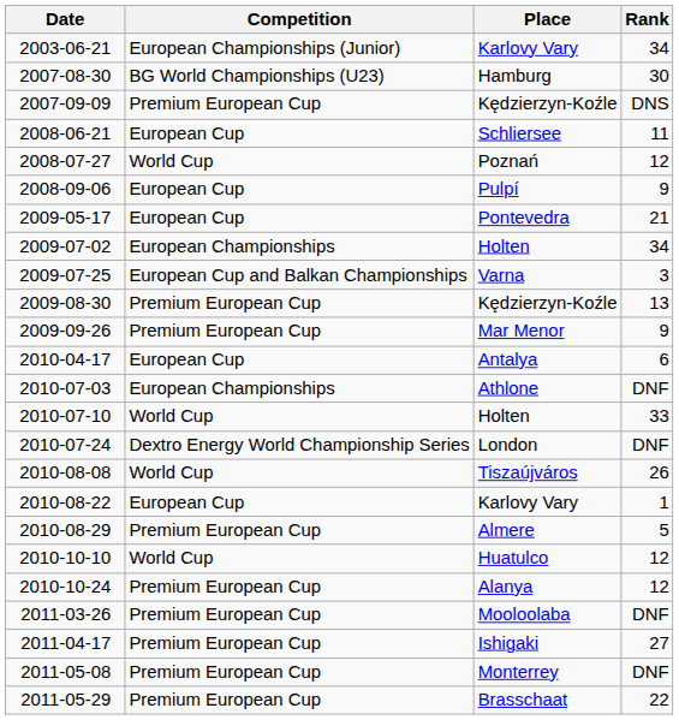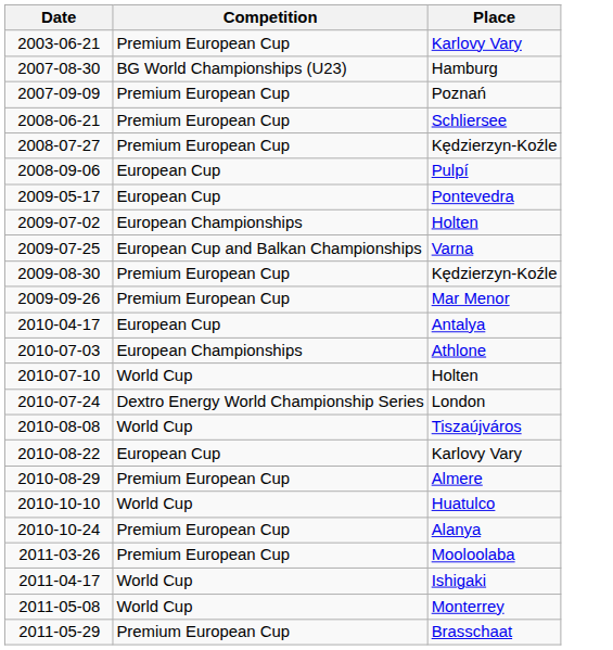 <table class="wikitable sortable">
 <tr>
 <th>Date</th>
 <th>Competition</th>
 <th>Place</th>
-<th>Rank</th>
 </tr>
 <tr>
 <td style="text-align:right">  2003-06-21  </td>
-<td>European Championships (Junior)</td>
+<td>Premium European Cup</td>
 <td><a href='#'>Karlovy Vary</a></td>
-<td style="text-align:right">34</td>
 </tr>
 <tr>
 <td style="text-align:right">  2007-08-30  </td>
 <td>BG World Championships (U23)</td>
 <td>Hamburg</td>
-<td style="text-align:right">30</td>
 </tr>
 <tr>
 <td style="text-align:right">  2007-09-09  </td>
 <td>Premium European Cup</td>
-<td>Kędzierzyn-Koźle</td>
-<td style="text-align:right">DNS</td>
+<td>Poznań</td>
 </tr>
 <tr>
 <td style="text-align:right">  2008-06-21  </td>
-<td>European Cup</td>
+<td>Premium European Cup</td>
 <td><a href='#'>Schliersee</a></td>
-<td style="text-align:right">11</td>
 </tr>
 <tr>
 <td style="text-align:right">  2008-07-27  </td>
-<td>World Cup</td>
-<td>Poznań</td>
-<td style="text-align:right">12</td>
+<td>Premium European Cup</td>
+<td>Kędzierzyn-Koźle</td>
 </tr>
 <tr>
 <td style="text-align:right">  2008-09-06  </td>
 <td>European Cup</td>
 <td><a href='#'>Pulpí</a></td>
-<td style="text-align:right">9</td>
 </tr>
 <tr>
 <td style="text-align:right">  2009-05-17  </td>
 <td>European Cup</td>
 <td><a href='#'>Pontevedra</a></td>
-<td style="text-align:right">21</td>
 </tr>
 <tr>
 <td style="text-align:right">  2009-07-02  </td>
 <td>European Championships</td>
 <td><a href='#'>Holten</a></td>
-<td style="text-align:right">34</td>
 </tr>
 <tr>
 <td style="text-align:right">  2009-07-25  </td>
 <td>European Cup and Balkan Championships</td>
 <td><a href='#'>Varna</a></td>
-<td style="text-align:right">3</td>
 </tr>
 <tr>
 <td style="text-align:right">  2009-08-30  </td>
 <td>Premium European Cup</td>
 <td>Kędzierzyn-Koźle</td>
-<td style="text-align:right">13</td>
 </tr>
 <tr>
 <td style="text-align:right">  2009-09-26  </td>
 <td>Premium European Cup</td>
 <td><a href='#'>Mar Menor</a></td>
-<td style="text-align:right">9</td>
 </tr>
 <tr>
 <td style="text-align:right">  2010-04-17  </td>
 <td>European Cup</td>
 <td><a href='#'>Antalya</a></td>
-<td style="text-align:right">6</td>
 </tr>
 <tr>
 <td style="text-align:right">  2010-07-03  </td>
 <td>European Championships</td>
 <td><a href='#'>Athlone</a></td>
-<td style="text-align:right">DNF</td>
 </tr>
 <tr>
 <td style="text-align:right">  2010-07-10  </td>
 <td>World Cup</td>
 <td>Holten</td>
-<td style="text-align:right">33</td>
 </tr>
 <tr>
 <td style="text-align:right">  2010-07-24  </td>
 <td>Dextro Energy World Championship Series</td>
 <td>London</td>
-<td style="text-align:right">DNF</td>
 </tr>
 <tr>
 <td style="text-align:right">  2010-08-08  </td>
 <td>World Cup</td>
 <td><a href='#'>Tiszaújváros</a></td>
-<td style="text-align:right">26</td>
 </tr>
 <tr>
 <td style="text-align:right">  2010-08-22  </td>
 <td>European Cup</td>
 <td>Karlovy Vary</td>
-<td style="text-align:right">1</td>
 </tr>
 <tr>
 <td style="text-align:right">  2010-08-29  </td>
 <td>Premium European Cup</td>
 <td><a href='#'>Almere</a></td>
-<td style="text-align:right">5</td>
 </tr>
 <tr>
 <td style="text-align:right">  2010-10-10  </td>
 <td>World Cup</td>
 <td><a href='#'>Huatulco</a></td>
-<td style="text-align:right">12</td>
 </tr>
 <tr>
 <td style="text-align:right">  2010-10-24  </td>
 <td>Premium European Cup</td>
 <td><a href='#'>Alanya</a></td>
-<td style="text-align:right">12</td>
 </tr>
 <tr>
 <td style="text-align:right">  2011-03-26  </td>
 <td>Premium European Cup</td>
 <td><a href='#'>Mooloolaba</a></td>
-<td style="text-align:right">DNF</td>
 </tr>
 <tr>
 <td style="text-align:right">  2011-04-17  </td>
-<td>Premium European Cup</td>
+<td>World Cup</td>
 <td><a href='#'>Ishigaki</a></td>
-<td style="text-align:right">27</td>
 </tr>
 <tr>
 <td style="text-align:right">  2011-05-08  </td>
-<td>Premium European Cup</td>
+<td>World Cup</td>
 <td><a href='#'>Monterrey</a></td>
-<td style="text-align:right">DNF</td>
 </tr>
 <tr>
 <td style="text-align:right">  2011-05-29  </td>
 <td>Premium European Cup</td>
 <td><a href='#'>Brasschaat</a></td>
-<td style="text-align:right">22</td>
 </tr>
 </table>
